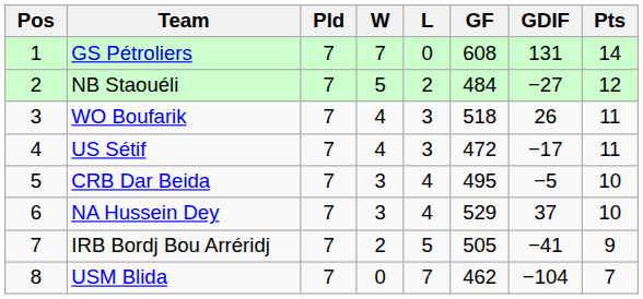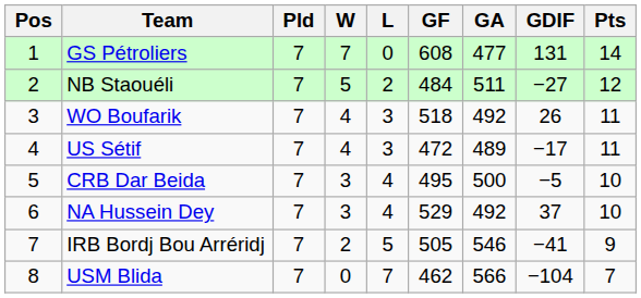 <table class=wikitable style="text-align:center" width=500>
 <tr>
 <th width=5%>Pos</th>
 <th width=25%>Team</th>
 <th width=5%>Pld</th>
 <th width=5%>W</th>
 <th width=5%>L</th>
 <th width=5%>GF</th>
+<th width=5%>GA</th>
 <th width=5%>GDIF</th>
 <th width=5%>Pts</th>
 </tr>
 <tr bgcolor=#ccffcc>
 <td>1</td>
 <td align="left"><a href='#'>GS Pétroliers</a></td>
 <td>7</td>
 <td>7</td>
 <td>0</td>
 <td>608</td>
+<td>477</td>
 <td>131</td>
 <td>14</td>
 </tr>
 <tr bgcolor=#ccffcc>
 <td>2</td>
 <td align="left">NB Staouéli</td>
 <td>7</td>
 <td>5</td>
 <td>2</td>
 <td>484</td>
+<td>511</td>
 <td>−27</td>
 <td>12</td>
 </tr>
 <tr>
 <td>3</td>
 <td align="left"><a href='#'>WO Boufarik</a></td>
 <td>7</td>
 <td>4</td>
 <td>3</td>
 <td>518</td>
+<td>492</td>
 <td>26</td>
 <td>11</td>
 </tr>
 <tr>
 <td>4</td>
 <td align="left"><a href='#'>US Sétif</a></td>
 <td>7</td>
 <td>4</td>
 <td>3</td>
 <td>472</td>
+<td>489</td>
 <td>−17</td>
 <td>11</td>
 </tr>
 <tr>
 <td>5</td>
 <td align="left"><a href='#'>CRB Dar Beida</a></td>
 <td>7</td>
 <td>3</td>
 <td>4</td>
 <td>495</td>
+<td>500</td>
 <td>−5</td>
 <td>10</td>
 </tr>
 <tr>
 <td>6</td>
 <td align="left"><a href='#'>NA Hussein Dey</a></td>
 <td>7</td>
 <td>3</td>
 <td>4</td>
 <td>529</td>
+<td>492</td>
 <td>37</td>
 <td>10</td>
 </tr>
 <tr>
 <td>7</td>
 <td align="left">IRB Bordj Bou Arréridj</td>
 <td>7</td>
 <td>2</td>
 <td>5</td>
 <td>505</td>
+<td>546</td>
 <td>−41</td>
 <td>9</td>
 </tr>
 <tr>
 <td>8</td>
 <td align="left"><a href='#'>USM Blida</a></td>
 <td>7</td>
 <td>0</td>
 <td>7</td>
 <td>462</td>
+<td>566</td>
 <td>−104</td>
 <td>7</td>
 </tr>
 </table>
